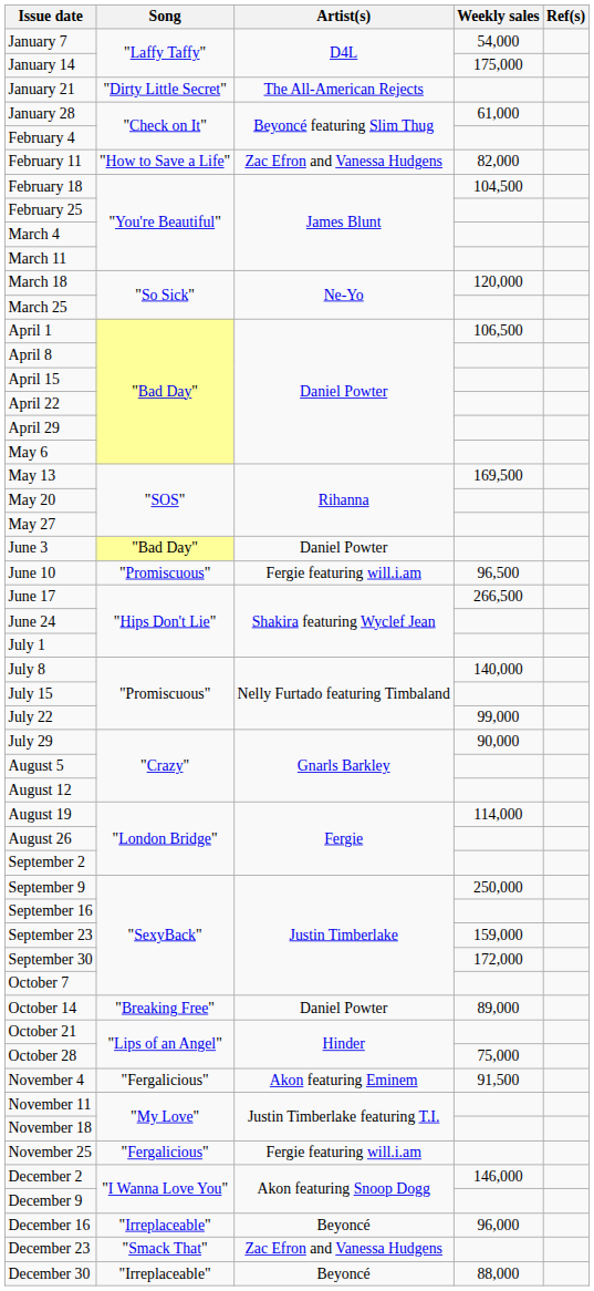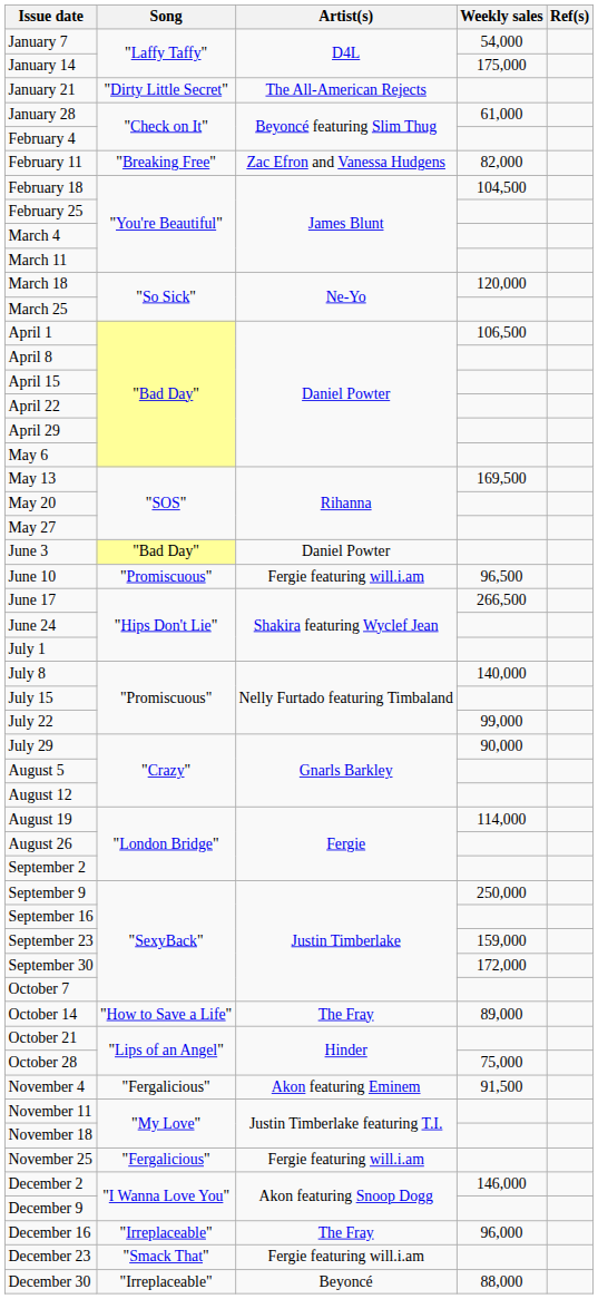 <table class="wikitable">
 <tr>
 <th>Issue date</th>
 <th>Song</th>
 <th>Artist(s)</th>
 <th>Weekly sales</th>
 <th>Ref(s)</th>
 </tr>
 <tr>
 <td>January 7</td>
 <td style="text-align: center;" rowspan="2">"<a href='#'>Laffy Taffy</a>"</td>
 <td style="text-align: center;" rowspan="2"><a href='#'>D4L</a></td>
 <td style="text-align: center;">54,000</td>
 <td style="text-align: center;"></td>
 </tr>
 <tr>
 <td>January 14</td>
 <td style="text-align: center;">175,000</td>
 <td style="text-align: center;"></td>
 </tr>
 <tr>
 <td>January 21</td>
 <td style="text-align: center;">"<a href='#'>Dirty Little Secret</a>"</td>
 <td style="text-align: center;"><a href='#'>The All-American Rejects</a></td>
 <td style="text-align: center;"></td>
 <td style="text-align: center;"></td>
 </tr>
 <tr>
 <td>January 28</td>
 <td style="text-align: center;" rowspan="2">"<a href='#'>Check on It</a>"</td>
 <td style="text-align: center;" rowspan="2"><a href='#'>Beyoncé</a> featuring <a href='#'>Slim Thug</a></td>
 <td style="text-align: center;">61,000</td>
 <td style="text-align: center;"></td>
 </tr>
 <tr>
 <td>February 4</td>
 <td style="text-align: center;"></td>
 <td style="text-align: center;"></td>
 </tr>
 <tr>
 <td>February 11</td>
-<td style="text-align: center;">"<a href='#'>How to Save a Life</a>"</td>
+<td style="text-align: center;">"<a href='#'>Breaking Free</a>"</td>
 <td style="text-align: center;"><a href='#'>Zac Efron</a> and <a href='#'>Vanessa Hudgens</a></td>
 <td style="text-align: center;">82,000</td>
 <td style="text-align: center;"></td>
 </tr>
 <tr>
 <td>February 18</td>
 <td style="text-align: center;" rowspan="4">"<a href='#'>You're Beautiful</a>"</td>
 <td style="text-align: center;" rowspan="4"><a href='#'>James Blunt</a></td>
 <td style="text-align: center;">104,500</td>
 <td style="text-align: center;"></td>
 </tr>
 <tr>
 <td>February 25</td>
 <td style="text-align: center;"></td>
 <td style="text-align: center;"></td>
 </tr>
 <tr>
 <td>March 4</td>
 <td style="text-align: center;"></td>
 <td style="text-align: center;"></td>
 </tr>
 <tr>
 <td>March 11</td>
 <td style="text-align: center;"></td>
 <td style="text-align: center;"></td>
 </tr>
 <tr>
 <td>March 18</td>
 <td style="text-align: center;" rowspan="2">"<a href='#'>So Sick</a>"</td>
 <td style="text-align: center;" rowspan="2"><a href='#'>Ne-Yo</a></td>
 <td style="text-align: center;">120,000</td>
 <td style="text-align: center;"></td>
 </tr>
 <tr>
 <td>March 25</td>
 <td style="text-align: center;"></td>
 <td style="text-align: center;"></td>
 </tr>
 <tr>
 <td>April 1</td>
 <td bgcolor=#FFFF99 style="text-align: center;" rowspan="6">"<a href='#'>Bad Day</a>" </td>
 <td style="text-align: center;" rowspan="6"><a href='#'>Daniel Powter</a></td>
 <td style="text-align: center;">106,500</td>
 <td style="text-align: center;"></td>
 </tr>
 <tr>
 <td>April 8</td>
 <td style="text-align: center;"></td>
 <td style="text-align: center;"></td>
 </tr>
 <tr>
 <td>April 15</td>
 <td style="text-align: center;"></td>
 <td style="text-align: center;"></td>
 </tr>
 <tr>
 <td>April 22</td>
 <td style="text-align: center;"></td>
 <td style="text-align: center;"></td>
 </tr>
 <tr>
 <td>April 29</td>
 <td style="text-align: center;"></td>
 <td style="text-align: center;"></td>
 </tr>
 <tr>
 <td>May 6</td>
 <td style="text-align: center;"></td>
 <td style="text-align: center;"></td>
 </tr>
 <tr>
 <td>May 13</td>
 <td style="text-align: center;" rowspan="3">"<a href='#'>SOS</a>"</td>
 <td style="text-align: center;" rowspan="3"><a href='#'>Rihanna</a></td>
 <td style="text-align: center;">169,500</td>
 <td style="text-align: center;"></td>
 </tr>
 <tr>
 <td>May 20</td>
 <td style="text-align: center;"></td>
 <td style="text-align: center;"></td>
 </tr>
 <tr>
 <td>May 27</td>
 <td style="text-align: center;"></td>
 <td style="text-align: center;"></td>
 </tr>
 <tr>
 <td>June 3</td>
 <td bgcolor=#FFFF99 style="text-align: center;">"Bad Day"</td>
 <td style="text-align: center;">Daniel Powter</td>
 <td style="text-align: center;"></td>
 <td style="text-align: center;"></td>
 </tr>
 <tr>
 <td>June 10</td>
 <td style="text-align: center;">"<a href='#'>Promiscuous</a>"</td>
 <td style="text-align: center;">Fergie featuring <a href='#'>will.i.am</a></td>
 <td style="text-align: center;">96,500</td>
 <td style="text-align: center;"></td>
 </tr>
 <tr>
 <td>June 17</td>
 <td style="text-align: center;" rowspan="3">"<a href='#'>Hips Don't Lie</a>"</td>
 <td style="text-align: center;" rowspan="3"><a href='#'>Shakira</a> featuring <a href='#'>Wyclef Jean</a></td>
 <td style="text-align: center;">266,500</td>
 <td style="text-align: center;"></td>
 </tr>
 <tr>
 <td>June 24</td>
 <td style="text-align: center;"></td>
 <td style="text-align: center;"></td>
 </tr>
 <tr>
 <td>July 1</td>
 <td style="text-align: center;"></td>
 <td style="text-align: center;"></td>
 </tr>
 <tr>
 <td>July 8</td>
 <td style="text-align: center;" rowspan="3">"Promiscuous"</td>
 <td style="text-align: center;" rowspan="3">Nelly Furtado featuring Timbaland</td>
 <td style="text-align: center;">140,000</td>
 <td style="text-align: center;"></td>
 </tr>
 <tr>
 <td>July 15</td>
 <td style="text-align: center;"></td>
 <td style="text-align: center;"></td>
 </tr>
 <tr>
 <td>July 22</td>
 <td style="text-align: center;">99,000</td>
 <td style="text-align: center;"></td>
 </tr>
 <tr>
 <td>July 29</td>
 <td style="text-align: center;" rowspan="3">"<a href='#'>Crazy</a>"</td>
 <td style="text-align: center;" rowspan="3"><a href='#'>Gnarls Barkley</a></td>
 <td style="text-align: center;">90,000</td>
 <td style="text-align: center;"></td>
 </tr>
 <tr>
 <td>August 5</td>
 <td style="text-align: center;"></td>
 <td style="text-align: center;"></td>
 </tr>
 <tr>
 <td>August 12</td>
 <td style="text-align: center;"></td>
 <td style="text-align: center;"></td>
 </tr>
 <tr>
 <td>August 19</td>
 <td style="text-align: center;" rowspan="3">"<a href='#'>London Bridge</a>"</td>
 <td style="text-align: center;" rowspan="3"><a href='#'>Fergie</a></td>
 <td style="text-align: center;">114,000</td>
 <td style="text-align: center;"></td>
 </tr>
 <tr>
 <td>August 26</td>
 <td style="text-align: center;"></td>
 <td style="text-align: center;"></td>
 </tr>
 <tr>
 <td>September 2</td>
 <td style="text-align: center;"></td>
 <td style="text-align: center;"></td>
 </tr>
 <tr>
 <td>September 9</td>
 <td style="text-align: center;" rowspan="5">"<a href='#'>SexyBack</a>"</td>
 <td style="text-align: center;" rowspan="5"><a href='#'>Justin Timberlake</a></td>
 <td style="text-align: center;">250,000</td>
 <td style="text-align: center;"></td>
 </tr>
 <tr>
 <td>September 16</td>
 <td style="text-align: center;"></td>
 <td style="text-align: center;"></td>
 </tr>
 <tr>
 <td>September 23</td>
 <td style="text-align: center;">159,000</td>
 <td style="text-align: center;"></td>
 </tr>
 <tr>
 <td>September 30</td>
 <td style="text-align: center;">172,000</td>
 <td style="text-align: center;"></td>
 </tr>
 <tr>
 <td>October 7</td>
 <td style="text-align: center;"></td>
 <td style="text-align: center;"></td>
 </tr>
 <tr>
 <td>October 14</td>
-<td style="text-align: center;">"<a href='#'>Breaking Free</a>"</td>
-<td style="text-align: center;">Daniel Powter</td>
+<td style="text-align: center;">"<a href='#'>How to Save a Life</a>"</td>
+<td style="text-align: center;"><a href='#'>The Fray</a></td>
 <td style="text-align: center;">89,000</td>
 <td style="text-align: center;"></td>
 </tr>
 <tr>
 <td>October 21</td>
 <td style="text-align: center;" rowspan="2">"<a href='#'>Lips of an Angel</a>"</td>
 <td style="text-align: center;" rowspan="2"><a href='#'>Hinder</a></td>
 <td style="text-align: center;"></td>
 <td style="text-align: center;"></td>
 </tr>
 <tr>
 <td>October 28</td>
 <td style="text-align: center;">75,000</td>
 <td style="text-align: center;"></td>
 </tr>
 <tr>
 <td>November 4</td>
 <td style="text-align: center;">"Fergalicious"</td>
 <td style="text-align: center;"><a href='#'>Akon</a> featuring <a href='#'>Eminem</a></td>
 <td style="text-align: center;">91,500</td>
 <td style="text-align: center;"></td>
 </tr>
 <tr>
 <td>November 11</td>
 <td style="text-align: center;" rowspan="2">"<a href='#'>My Love</a>"</td>
 <td style="text-align: center;" rowspan="2">Justin Timberlake featuring <a href='#'>T.I.</a></td>
 <td style="text-align: center;"></td>
 <td style="text-align: center;"></td>
 </tr>
 <tr>
 <td>November 18</td>
 <td style="text-align: center;"></td>
 <td style="text-align: center;"></td>
 </tr>
 <tr>
 <td>November 25</td>
 <td style="text-align: center;">"<a href='#'>Fergalicious</a>"</td>
 <td style="text-align: center;">Fergie featuring <a href='#'>will.i.am</a></td>
 <td style="text-align: center;"></td>
 <td style="text-align: center;"></td>
 </tr>
 <tr>
 <td>December 2</td>
 <td style="text-align: center;" rowspan="2">"<a href='#'>I Wanna Love You</a>"</td>
 <td style="text-align: center;" rowspan="2">Akon featuring <a href='#'>Snoop Dogg</a></td>
 <td style="text-align: center;">146,000</td>
 <td style="text-align: center;"></td>
 </tr>
 <tr>
 <td>December 9</td>
 <td style="text-align: center;"></td>
 <td style="text-align: center;"></td>
 </tr>
 <tr>
 <td>December 16</td>
 <td style="text-align: center;">"<a href='#'>Irreplaceable</a>"</td>
-<td style="text-align: center;">Beyoncé</td>
+<td style="text-align: center;"><a href='#'>The Fray</a></td>
 <td style="text-align: center;">96,000</td>
 <td style="text-align: center;"></td>
 </tr>
 <tr>
 <td>December 23</td>
 <td style="text-align: center;">"<a href='#'>Smack That</a>"</td>
-<td style="text-align: center;"><a href='#'>Zac Efron</a> and <a href='#'>Vanessa Hudgens</a></td>
+<td style="text-align: center;">Fergie featuring will.i.am</td>
 <td style="text-align: center;"></td>
 <td style="text-align: center;"></td>
 </tr>
 <tr>
 <td>December 30</td>
 <td style="text-align: center;">"Irreplaceable"</td>
 <td style="text-align: center;">Beyoncé</td>
 <td style="text-align: center;">88,000</td>
 <td style="text-align: center;"></td>
 </tr>
 </table>
